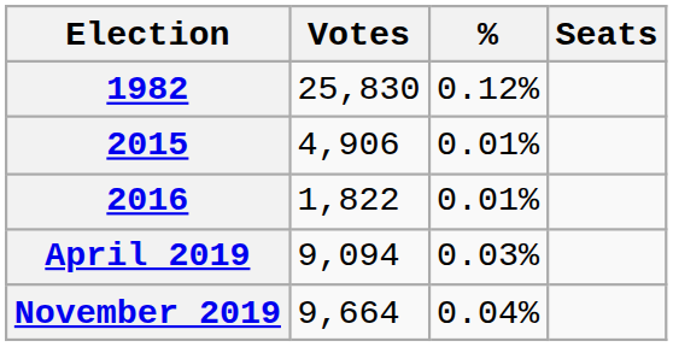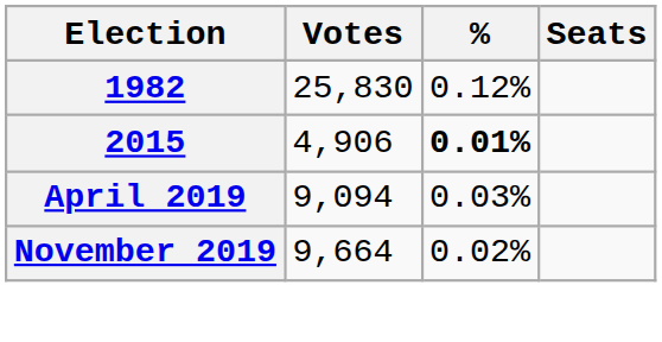 <table class="wikitable">
 <tr>
 <th>Election</th>
 <th>Votes</th>
 <th>%</th>
 <th>Seats</th>
 </tr>
 <tr>
 <th><a href='#'>1982</a></th>
 <td>25,830</td>
 <td>0.12%</td>
 <td></td>
 </tr>
 <tr>
 <th><a href='#'>2015</a></th>
 <td>4,906</td>
-<td>0.01%</td>
-<td></td>
-</tr>
-<tr>
-<th><a href='#'>2016</a></th>
-<td>1,822</td>
-<td>0.01%</td>
+<td><strong>0.01%</strong></td>
 <td></td>
 </tr>
 <tr>
 <th><a href='#'>April 2019</a></th>
 <td>9,094</td>
 <td>0.03%</td>
 <td></td>
 </tr>
 <tr>
 <th><a href='#'>November 2019</a></th>
 <td>9,664</td>
-<td>0.04%</td>
+<td>0.02%</td>
 <td></td>
 </tr>
 </table>
